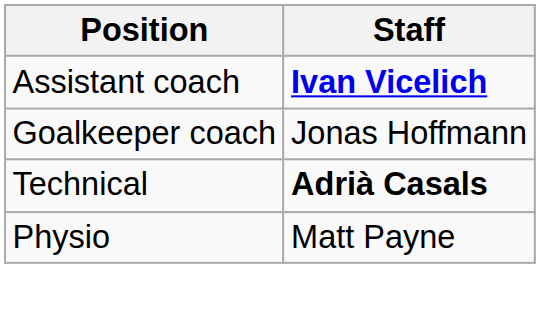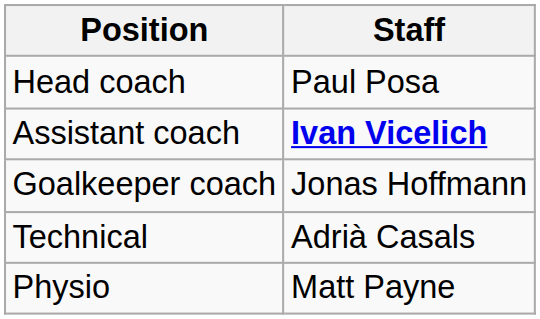 <table class="wikitable">
 <tr>
 <th>Position</th>
 <th>Staff</th>
+</tr>
+<tr>
+<td>Head coach</td>
+<td> Paul Posa</td>
 </tr>
 <tr>
 <td>Assistant coach</td>
 <td><strong> <a href='#'>Ivan Vicelich</a></strong></td>
 </tr>
 <tr>
 <td>Goalkeeper coach</td>
 <td> Jonas Hoffmann</td>
 </tr>
 <tr>
 <td>Technical</td>
-<td><strong> Adrià Casals</strong></td>
+<td> Adrià Casals</td>
 </tr>
 <tr>
 <td>Physio</td>
 <td> Matt Payne</td>
 </tr>
 </table>
